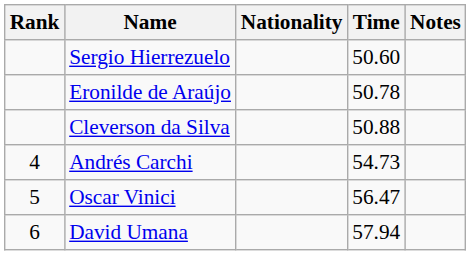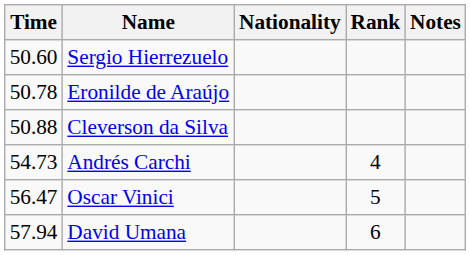 <table class="wikitable sortable" style="text-align:center;font-size:95%">
 <tr>
-<th>Rank</th>
+<th>Time</th>
 <th>Name</th>
 <th>Nationality</th>
-<th>Time</th>
+<th>Rank</th>
 <th>Notes</th>
 </tr>
 <tr>
-<td></td>
+<td>50.60</td>
 <td align=left><a href='#'>Sergio Hierrezuelo</a></td>
 <td align=left></td>
-<td>50.60</td>
+<td></td>
 <td></td>
 </tr>
 <tr>
-<td></td>
+<td>50.78</td>
 <td align=left><a href='#'>Eronilde de Araújo</a></td>
 <td align=left></td>
-<td>50.78</td>
+<td></td>
 <td></td>
 </tr>
 <tr>
-<td></td>
+<td>50.88</td>
 <td align=left><a href='#'>Cleverson da Silva</a></td>
 <td align=left></td>
-<td>50.88</td>
+<td></td>
 <td></td>
 </tr>
 <tr>
-<td>4</td>
+<td>54.73</td>
 <td align=left><a href='#'>Andrés Carchi</a></td>
 <td align=left></td>
-<td>54.73</td>
+<td>4</td>
 <td></td>
 </tr>
 <tr>
-<td>5</td>
+<td>56.47</td>
 <td align=left><a href='#'>Oscar Vinici</a></td>
 <td align=left></td>
-<td>56.47</td>
+<td>5</td>
 <td></td>
 </tr>
 <tr>
-<td>6</td>
+<td>57.94</td>
 <td align=left><a href='#'>David Umana</a></td>
 <td align=left></td>
-<td>57.94</td>
+<td>6</td>
 <td></td>
 </tr>
 </table>
